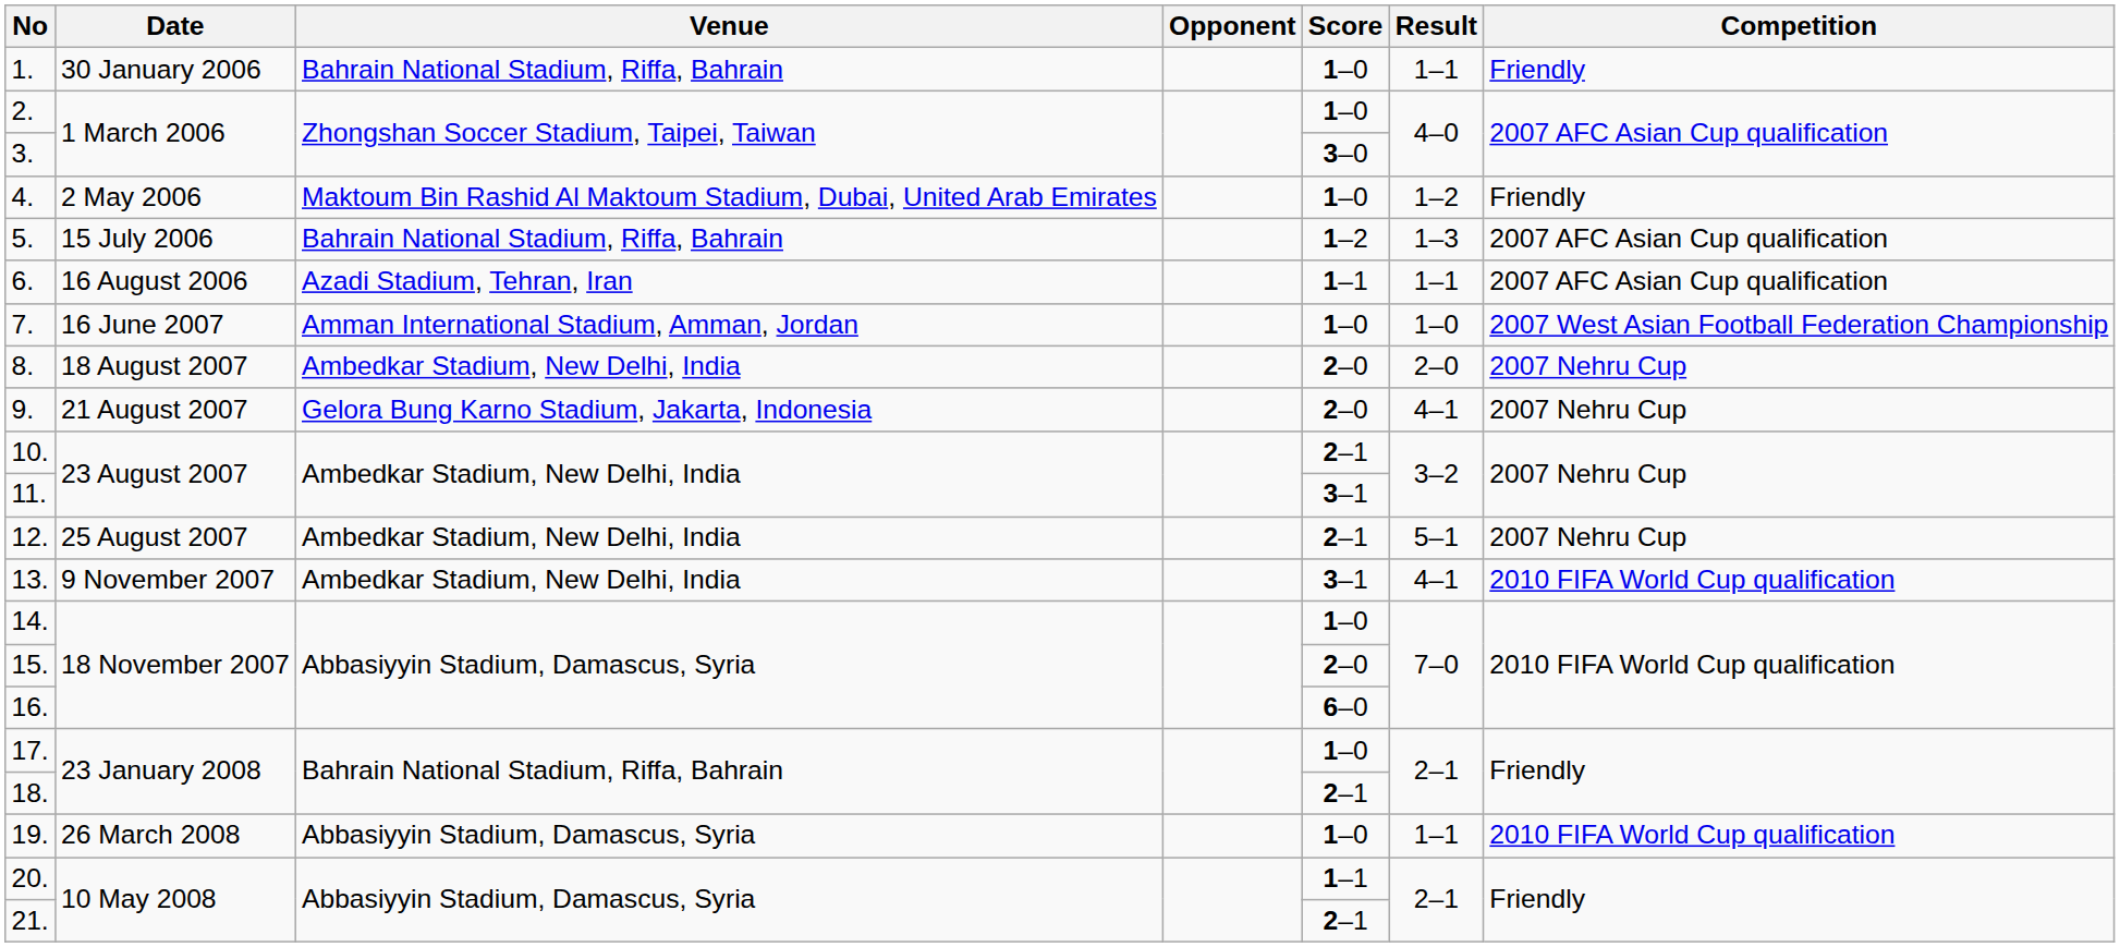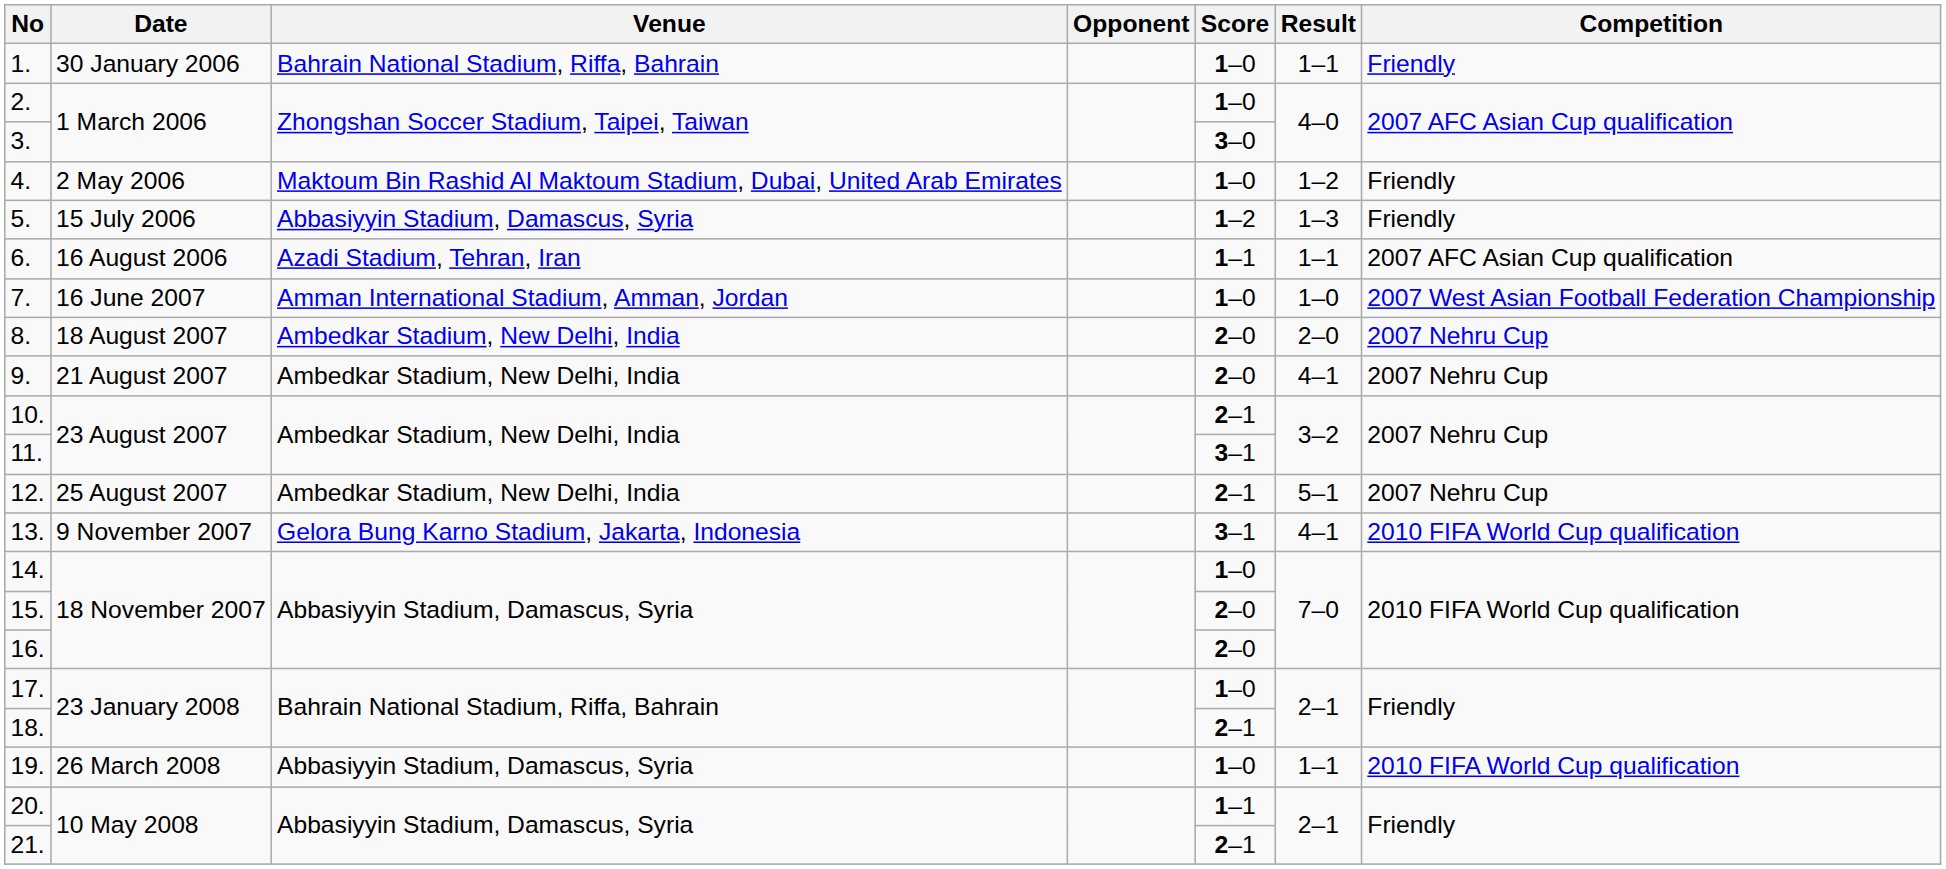 <table class="wikitable" style="font-size:100%;">
 <tr>
 <th>No</th>
 <th>Date</th>
 <th>Venue</th>
 <th>Opponent</th>
 <th>Score</th>
 <th>Result</th>
 <th>Competition</th>
 </tr>
 <tr>
 <td>1.</td>
 <td>30 January 2006</td>
 <td><a href='#'>Bahrain National Stadium</a>, <a href='#'>Riffa</a>, <a href='#'>Bahrain</a></td>
 <td></td>
 <td align=center><strong>1</strong>–0</td>
 <td align=center>1–1</td>
 <td><a href='#'>Friendly</a></td>
 </tr>
 <tr>
 <td>2.</td>
 <td rowspan="2">1 March 2006</td>
 <td rowspan="2"><a href='#'>Zhongshan Soccer Stadium</a>, <a href='#'>Taipei</a>, <a href='#'>Taiwan</a></td>
 <td rowspan="2"></td>
 <td align=center><strong>1</strong>–0</td>
 <td rowspan="2" style="text-align:center">4–0</td>
 <td rowspan="2"><a href='#'>2007 AFC Asian Cup qualification</a></td>
 </tr>
 <tr>
 <td>3.</td>
 <td align=center><strong>3</strong>–0</td>
 </tr>
 <tr>
 <td>4.</td>
 <td>2 May 2006</td>
 <td><a href='#'>Maktoum Bin Rashid Al Maktoum Stadium</a>, <a href='#'>Dubai</a>, <a href='#'>United Arab Emirates</a></td>
 <td></td>
 <td align=center><strong>1</strong>–0</td>
 <td align=center>1–2</td>
 <td>Friendly</td>
 </tr>
 <tr>
 <td>5.</td>
 <td>15 July 2006</td>
-<td><a href='#'>Bahrain National Stadium</a>, <a href='#'>Riffa</a>, <a href='#'>Bahrain</a></td>
+<td><a href='#'>Abbasiyyin Stadium</a>, <a href='#'>Damascus</a>, <a href='#'>Syria</a></td>
 <td></td>
 <td align=center><strong>1</strong>–2</td>
 <td align=center>1–3</td>
-<td>2007 AFC Asian Cup qualification</td>
+<td>Friendly</td>
 </tr>
 <tr>
 <td>6.</td>
 <td>16 August 2006</td>
 <td><a href='#'>Azadi Stadium</a>, <a href='#'>Tehran</a>, <a href='#'>Iran</a></td>
 <td></td>
 <td align=center><strong>1</strong>–1</td>
 <td align=center>1–1</td>
 <td>2007 AFC Asian Cup qualification</td>
 </tr>
 <tr>
 <td>7.</td>
 <td>16 June 2007</td>
 <td><a href='#'>Amman International Stadium</a>, <a href='#'>Amman</a>, <a href='#'>Jordan</a></td>
 <td></td>
 <td align=center><strong>1</strong>–0</td>
 <td align=center>1–0</td>
 <td><a href='#'>2007 West Asian Football Federation Championship</a></td>
 </tr>
 <tr>
 <td>8.</td>
 <td>18 August 2007</td>
 <td><a href='#'>Ambedkar Stadium</a>, <a href='#'>New Delhi</a>, <a href='#'>India</a></td>
 <td></td>
 <td align=center><strong>2</strong>–0</td>
 <td align=center>2–0</td>
 <td><a href='#'>2007 Nehru Cup</a></td>
 </tr>
 <tr>
 <td>9.</td>
 <td>21 August 2007</td>
-<td><a href='#'>Gelora Bung Karno Stadium</a>, <a href='#'>Jakarta</a>, <a href='#'>Indonesia</a></td>
+<td>Ambedkar Stadium, New Delhi, India</td>
 <td></td>
 <td align=center><strong>2</strong>–0</td>
 <td align=center>4–1</td>
 <td>2007 Nehru Cup</td>
 </tr>
 <tr>
 <td>10.</td>
 <td rowspan="2">23 August 2007</td>
 <td rowspan="2">Ambedkar Stadium, New Delhi, India</td>
 <td rowspan="2"></td>
 <td align=center><strong>2</strong>–1</td>
 <td rowspan="2" style="text-align:center">3–2</td>
 <td rowspan="2">2007 Nehru Cup</td>
 </tr>
 <tr>
 <td>11.</td>
 <td align=center><strong>3</strong>–1</td>
 </tr>
 <tr>
 <td>12.</td>
 <td>25 August 2007</td>
 <td>Ambedkar Stadium, New Delhi, India</td>
 <td></td>
 <td align=center><strong>2</strong>–1</td>
 <td align=center>5–1</td>
 <td>2007 Nehru Cup</td>
 </tr>
 <tr>
 <td>13.</td>
 <td>9 November 2007</td>
-<td>Ambedkar Stadium, New Delhi, India</td>
+<td><a href='#'>Gelora Bung Karno Stadium</a>, <a href='#'>Jakarta</a>, <a href='#'>Indonesia</a></td>
 <td></td>
 <td align=center><strong>3</strong>–1</td>
 <td align=center>4–1</td>
 <td><a href='#'>2010 FIFA World Cup qualification</a></td>
 </tr>
 <tr>
 <td>14.</td>
 <td rowspan="3">18 November 2007</td>
 <td rowspan="3">Abbasiyyin Stadium, Damascus, Syria</td>
 <td rowspan="3"></td>
 <td align=center><strong>1</strong>–0</td>
 <td rowspan="3" style="text-align:center">7–0</td>
 <td rowspan="3">2010 FIFA World Cup qualification</td>
 </tr>
 <tr>
 <td>15.</td>
 <td align=center><strong>2</strong>–0</td>
 </tr>
 <tr>
 <td>16.</td>
-<td align=center><strong>6</strong>–0</td>
+<td align=center><strong>2</strong>–0</td>
 </tr>
 <tr>
 <td>17.</td>
 <td rowspan="2">23 January 2008</td>
 <td rowspan="2">Bahrain National Stadium, Riffa, Bahrain</td>
 <td rowspan="2"></td>
 <td align=center><strong>1</strong>–0</td>
 <td rowspan="2" style="text-align:center">2–1</td>
 <td rowspan="2">Friendly</td>
 </tr>
 <tr>
 <td>18.</td>
 <td align=center><strong>2</strong>–1</td>
 </tr>
 <tr>
 <td>19.</td>
 <td>26 March 2008</td>
 <td>Abbasiyyin Stadium, Damascus, Syria</td>
 <td></td>
 <td align=center><strong>1</strong>–0</td>
 <td align=center>1–1</td>
 <td><a href='#'>2010 FIFA World Cup qualification</a></td>
 </tr>
 <tr>
 <td>20.</td>
 <td rowspan="2">10 May 2008</td>
 <td rowspan="2">Abbasiyyin Stadium, Damascus, Syria</td>
 <td rowspan="2"></td>
 <td align=center><strong>1</strong>–1</td>
 <td rowspan="2" style="text-align:center">2–1</td>
 <td rowspan="2">Friendly</td>
 </tr>
 <tr>
 <td>21.</td>
 <td align=center><strong>2</strong>–1</td>
 </tr>
 </table>
